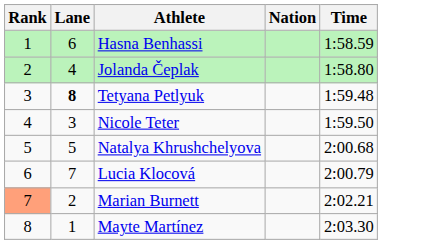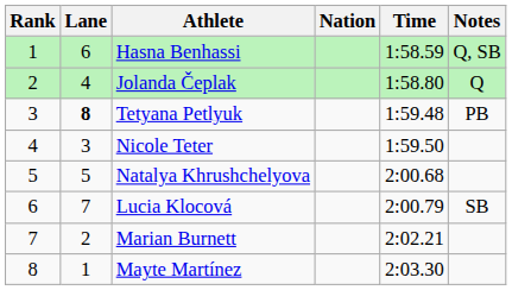 <table class="wikitable sortable" style="text-align:center">
 <tr>
 <th>Rank</th>
 <th>Lane</th>
 <th>Athlete</th>
 <th>Nation</th>
 <th>Time</th>
+<th>Notes</th>
 </tr>
 <tr bgcolor=bbf3bb>
 <td>1</td>
 <td>6</td>
 <td align=left><a href='#'>Hasna Benhassi</a></td>
 <td align=left></td>
 <td>1:58.59</td>
+<td>Q, SB</td>
 </tr>
 <tr bgcolor=bbf3bb>
 <td>2</td>
 <td>4</td>
 <td align=left><a href='#'>Jolanda Čeplak</a></td>
 <td align=left></td>
 <td>1:58.80</td>
+<td>Q</td>
 </tr>
 <tr>
 <td>3</td>
 <td><strong>8</strong></td>
 <td align=left><a href='#'>Tetyana Petlyuk</a></td>
 <td align=left></td>
 <td>1:59.48</td>
+<td>PB</td>
 </tr>
 <tr>
 <td>4</td>
 <td>3</td>
 <td align=left><a href='#'>Nicole Teter</a></td>
 <td align=left></td>
 <td>1:59.50</td>
+<td></td>
 </tr>
 <tr>
 <td>5</td>
 <td>5</td>
 <td align=left><a href='#'>Natalya Khrushchelyova</a></td>
 <td align=left></td>
 <td>2:00.68</td>
+<td></td>
 </tr>
 <tr>
 <td>6</td>
 <td>7</td>
 <td align=left><a href='#'>Lucia Klocová</a></td>
 <td align=left></td>
 <td>2:00.79</td>
+<td>SB</td>
 </tr>
 <tr>
-<td style="background: lightsalmon;">7</td>
+<td>7</td>
 <td>2</td>
 <td align=left><a href='#'>Marian Burnett</a></td>
 <td align=left></td>
 <td>2:02.21</td>
+<td></td>
 </tr>
 <tr>
 <td>8</td>
 <td>1</td>
 <td align=left><a href='#'>Mayte Martínez</a></td>
 <td align=left></td>
 <td>2:03.30</td>
+<td></td>
 </tr>
 </table>
